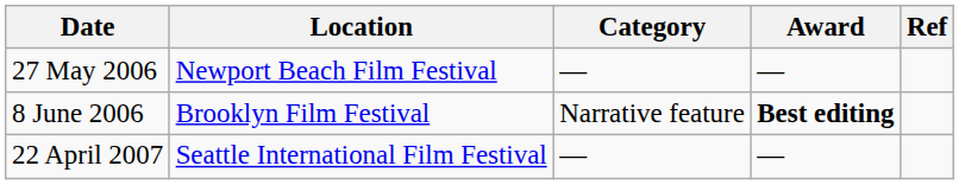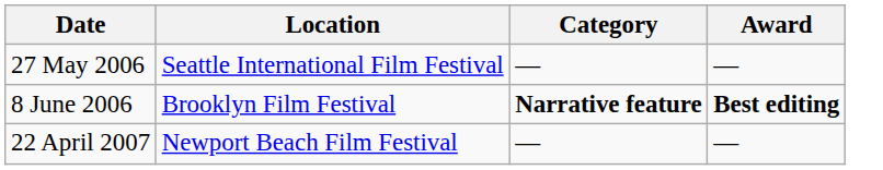 <table class="wikitable sortable">
 <tr>
 <th>Date</th>
 <th>Location</th>
 <th>Category</th>
 <th>Award</th>
-<th class="unsortable">Ref</th>
 </tr>
 <tr>
 <td>27 May 2006</td>
-<td><a href='#'>Newport Beach Film Festival</a></td>
+<td><a href='#'>Seattle International Film Festival</a></td>
 <td>—</td>
 <td>—</td>
-<td></td>
 </tr>
 <tr>
 <td>8 June 2006</td>
 <td><a href='#'>Brooklyn Film Festival</a></td>
-<td>Narrative feature</td>
+<td><strong>Narrative feature</strong></td>
 <td><strong>Best editing</strong></td>
-<td></td>
 </tr>
 <tr>
 <td>22 April 2007</td>
-<td><a href='#'>Seattle International Film Festival</a></td>
+<td><a href='#'>Newport Beach Film Festival</a></td>
 <td>—</td>
 <td>—</td>
-<td></td>
 </tr>
 </table>
